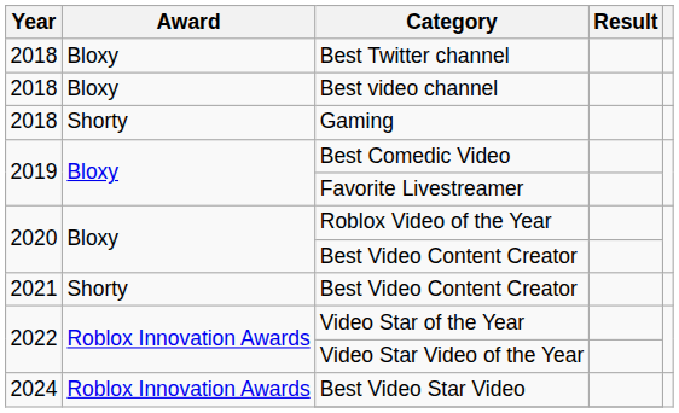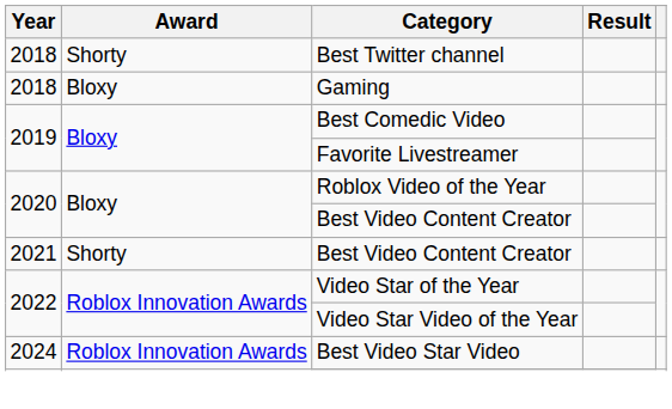 <table class="wikitable sortable plainrowheaders">
 <tr>
 <th scope="col">Year</th>
 <th scope="col">Award</th>
 <th scope="col">Category</th>
 <th scope="col">Result</th>
 <th scope="col" class="unsortable"></th>
 </tr>
 <tr>
 <td>2018</td>
-<td>Bloxy</td>
+<td>Shorty</td>
 <td>Best Twitter channel</td>
 <td></td>
 <td></td>
 </tr>
 <tr>
 <td>2018</td>
 <td>Bloxy</td>
-<td>Best video channel</td>
-<td></td>
-<td></td>
-</tr>
-<tr>
-<td>2018</td>
-<td>Shorty</td>
 <td>Gaming</td>
 <td></td>
 <td></td>
 </tr>
 <tr>
 <td rowspan="2">2019</td>
 <td rowspan="2"><a href='#'>Bloxy</a></td>
 <td>Best Comedic Video</td>
 <td></td>
 <td rowspan="2"></td>
 </tr>
 <tr>
 <td>Favorite Livestreamer</td>
 <td></td>
 </tr>
 <tr>
 <td rowspan="2">2020</td>
 <td rowspan="2">Bloxy</td>
 <td>Roblox Video of the Year</td>
 <td></td>
 <td rowspan="2"></td>
 </tr>
 <tr>
 <td>Best Video Content Creator</td>
 <td></td>
 </tr>
 <tr>
 <td>2021</td>
 <td>Shorty</td>
 <td>Best Video Content Creator</td>
 <td></td>
 <td></td>
 </tr>
 <tr>
 <td rowspan="2">2022</td>
 <td rowspan="2"><a href='#'>Roblox Innovation Awards</a></td>
 <td>Video Star of the Year</td>
 <td></td>
 <td rowspan="2"></td>
 </tr>
 <tr>
 <td>Video Star Video of the Year</td>
 <td></td>
 </tr>
 <tr>
 <td rowspan="2">2024</td>
 <td rowspan="2"><a href='#'>Roblox Innovation Awards</a></td>
 <td>Best Video Star Video</td>
 <td></td>
 <td rowspan="2"></td>
 </tr>
 <tr>
 </tr>
 </table>
